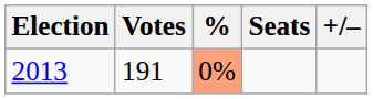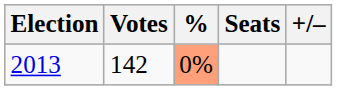 <table class="wikitable">
 <tr>
 <th><strong>Election</strong></th>
 <th><strong>Votes</strong></th>
 <th><strong>%</strong></th>
 <th><strong>Seats</strong></th>
 <th>+/–</th>
 </tr>
 <tr>
 <td><a href='#'>2013</a></td>
-<td>191</td>
+<td>142</td>
 <td style="background: lightsalmon;">0%</td>
 <td></td>
 <td></td>
 </tr>
 </table>
